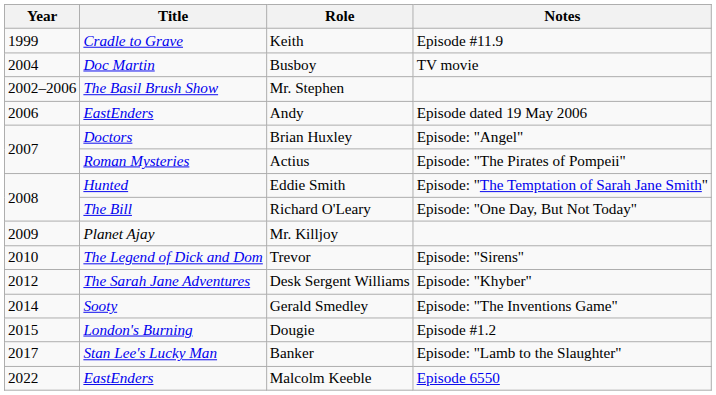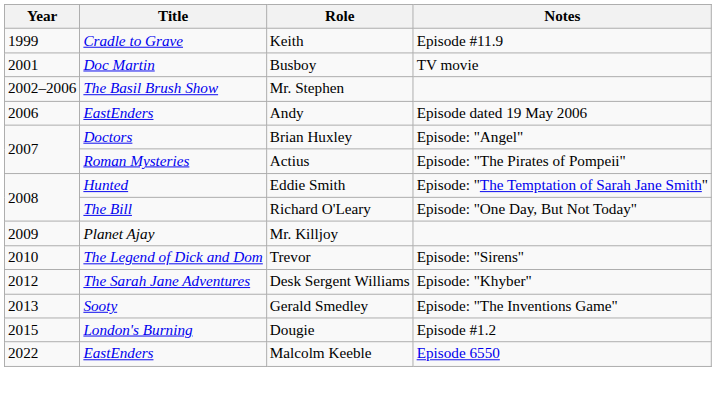 <table class="wikitable">
 <tr>
 <th>Year</th>
 <th>Title</th>
 <th>Role</th>
 <th>Notes</th>
 </tr>
 <tr>
 <td>1999</td>
 <td><em><a href='#'>Cradle to Grave</a></em></td>
 <td>Keith</td>
 <td>Episode #11.9</td>
 </tr>
 <tr>
-<td>2004</td>
+<td>2001</td>
 <td><em><a href='#'>Doc Martin</a></em></td>
 <td>Busboy</td>
 <td>TV movie</td>
 </tr>
 <tr>
 <td>2002–2006</td>
 <td><em><a href='#'>The Basil Brush Show</a></em></td>
 <td>Mr. Stephen</td>
 <td></td>
 </tr>
 <tr>
 <td>2006</td>
 <td><em><a href='#'>EastEnders</a></em></td>
 <td>Andy</td>
 <td>Episode dated 19 May 2006</td>
 </tr>
 <tr>
 <td rowspan="2">2007</td>
 <td><em><a href='#'>Doctors</a></em></td>
 <td>Brian Huxley</td>
 <td>Episode: "Angel"</td>
 </tr>
 <tr>
 <td><em><a href='#'>Roman Mysteries</a></em></td>
 <td>Actius</td>
 <td>Episode: "The Pirates of Pompeii"</td>
 </tr>
 <tr>
 <td rowspan="2">2008</td>
 <td><em><a href='#'>Hunted</a></em></td>
 <td>Eddie Smith</td>
 <td>Episode: "<a href='#'>The Temptation of Sarah Jane Smith</a>"</td>
 </tr>
 <tr>
 <td><em><a href='#'>The Bill</a></em></td>
 <td>Richard O'Leary</td>
 <td>Episode: "One Day, But Not Today"</td>
 </tr>
 <tr>
 <td>2009</td>
 <td><em>Planet Ajay</em></td>
 <td>Mr. Killjoy</td>
 <td></td>
 </tr>
 <tr>
 <td>2010</td>
 <td><em><a href='#'>The Legend of Dick and Dom</a></em></td>
 <td>Trevor</td>
 <td>Episode: "Sirens"</td>
 </tr>
 <tr>
 <td>2012</td>
 <td><em><a href='#'>The Sarah Jane Adventures</a></em></td>
 <td>Desk Sergent Williams</td>
 <td>Episode: "Khyber"</td>
 </tr>
 <tr>
-<td>2014</td>
+<td>2013</td>
 <td><em><a href='#'>Sooty</a></em></td>
 <td>Gerald Smedley</td>
 <td>Episode: "The Inventions Game"</td>
 </tr>
 <tr>
 <td>2015</td>
 <td><em><a href='#'>London's Burning</a></em></td>
 <td>Dougie</td>
 <td>Episode #1.2</td>
 </tr>
 <tr>
-<td>2017</td>
-<td><em><a href='#'>Stan Lee's Lucky Man</a></em></td>
-<td>Banker</td>
-<td>Episode: "Lamb to the Slaughter"</td>
-</tr>
-<tr>
 <td>2022</td>
 <td><em><a href='#'>EastEnders</a></em></td>
 <td>Malcolm Keeble</td>
 <td><a href='#'>Episode 6550</a></td>
 </tr>
 </table>
